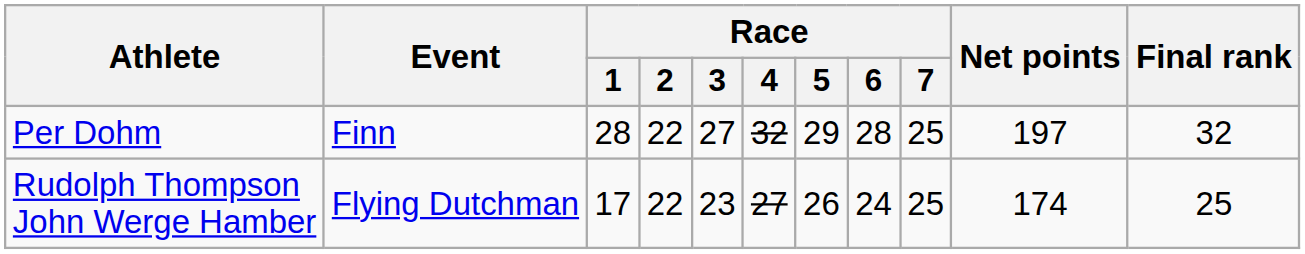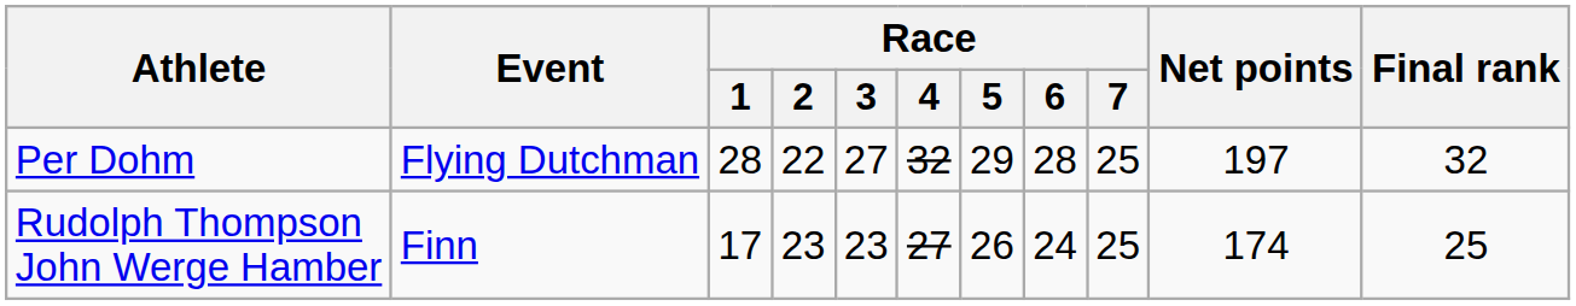 <table class="wikitable" style="font-size:90%">
 <tr>
 <th rowspan="2">Athlete</th>
 <th rowspan="2">Event</th>
 <th colspan=7>Race</th>
 <th rowspan=2>Net points</th>
 <th rowspan=2>Final rank</th>
 </tr>
 <tr style="font-size:95%">
 <th>1</th>
 <th>2</th>
 <th>3</th>
 <th>4</th>
 <th>5</th>
 <th>6</th>
 <th>7</th>
 </tr>
 <tr align=center>
 <td align=left><a href='#'>Per Dohm</a></td>
-<td align=left><a href='#'>Finn</a></td>
+<td align=left><a href='#'>Flying Dutchman</a></td>
 <td>28</td>
 <td>22</td>
 <td>27</td>
 <td><s>32</s></td>
 <td>29</td>
 <td>28</td>
 <td>25</td>
 <td>197</td>
 <td>32</td>
 </tr>
 <tr align=center>
 <td align=left><a href='#'>Rudolph Thompson</a><br><a href='#'>John Werge Hamber</a></td>
-<td align=left><a href='#'>Flying Dutchman</a></td>
+<td align=left><a href='#'>Finn</a></td>
 <td>17</td>
-<td>22</td>
+<td>23</td>
 <td>23</td>
 <td><s>27</s></td>
 <td>26</td>
 <td>24</td>
 <td>25</td>
 <td>174</td>
 <td>25</td>
 </tr>
 </table>
